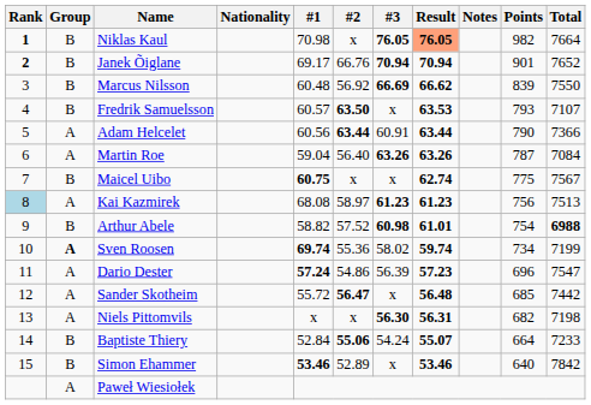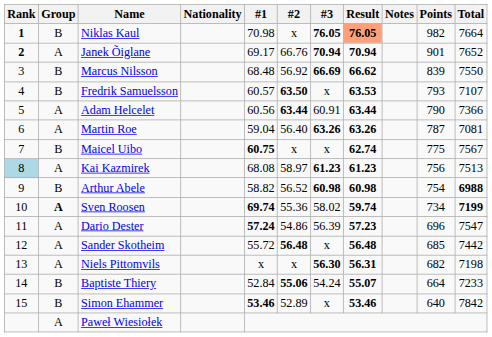 <table class="wikitable sortable" style="text-align:center">
 <tr>
 <th>Rank</th>
 <th>Group</th>
 <th>Name</th>
 <th>Nationality</th>
 <th>#1</th>
 <th>#2</th>
 <th>#3</th>
 <th>Result</th>
 <th>Notes</th>
 <th>Points</th>
 <th>Total</th>
 </tr>
 <tr>
 <td><strong>1</strong></td>
 <td>B</td>
 <td align=left><a href='#'>Niklas Kaul</a></td>
 <td align=left></td>
 <td>70.98</td>
 <td>x</td>
 <td><strong>76.05</strong></td>
 <td style="background: lightsalmon;"><strong>76.05</strong></td>
 <td></td>
 <td>982</td>
 <td>7664</td>
 </tr>
 <tr>
 <td><strong>2</strong></td>
-<td>B</td>
+<td>A</td>
 <td align=left><a href='#'>Janek Õiglane</a></td>
 <td align=left></td>
 <td>69.17</td>
 <td>66.76</td>
 <td><strong>70.94</strong></td>
 <td><strong>70.94</strong></td>
 <td></td>
 <td>901</td>
 <td>7652</td>
 </tr>
 <tr>
 <td>3</td>
 <td>B</td>
 <td align=left><a href='#'>Marcus Nilsson</a></td>
 <td align=left></td>
-<td>60.48</td>
+<td>68.48</td>
 <td>56.92</td>
 <td><strong>66.69</strong></td>
 <td><strong>66.62</strong></td>
 <td></td>
 <td>839</td>
 <td>7550</td>
 </tr>
 <tr>
 <td>4</td>
 <td>B</td>
 <td align=left><a href='#'>Fredrik Samuelsson</a></td>
 <td align=left></td>
 <td>60.57</td>
 <td><strong>63.50</strong></td>
 <td>x</td>
 <td><strong>63.53</strong></td>
 <td></td>
 <td>793</td>
 <td>7107</td>
 </tr>
 <tr>
 <td>5</td>
 <td>A</td>
 <td align=left><a href='#'>Adam Helcelet</a></td>
 <td align=left></td>
 <td>60.56</td>
 <td><strong>63.44</strong></td>
 <td>60.91</td>
 <td><strong>63.44</strong></td>
 <td></td>
 <td>790</td>
 <td>7366</td>
 </tr>
 <tr>
 <td>6</td>
 <td>A</td>
 <td align=left><a href='#'>Martin Roe</a></td>
 <td align=left></td>
 <td>59.04</td>
 <td>56.40</td>
 <td><strong>63.26</strong></td>
 <td><strong>63.26</strong></td>
 <td></td>
 <td>787</td>
-<td>7084</td>
+<td>7081</td>
 </tr>
 <tr>
 <td>7</td>
 <td>B</td>
 <td align=left><a href='#'>Maicel Uibo</a></td>
 <td align=left></td>
 <td><strong>60.75</strong></td>
 <td>x</td>
 <td>x</td>
 <td><strong>62.74</strong></td>
 <td></td>
 <td>775</td>
 <td>7567</td>
 </tr>
 <tr>
 <td style="background: lightblue;">8</td>
 <td>A</td>
 <td align=left><a href='#'>Kai Kazmirek</a></td>
 <td align=left></td>
 <td>68.08</td>
 <td>58.97</td>
 <td><strong>61.23</strong></td>
 <td><strong>61.23</strong></td>
 <td></td>
 <td>756</td>
 <td>7513</td>
 </tr>
 <tr>
 <td>9</td>
 <td>B</td>
 <td align=left><a href='#'>Arthur Abele</a></td>
 <td align=left></td>
 <td>58.82</td>
-<td>57.52</td>
+<td>56.52</td>
 <td><strong>60.98</strong></td>
-<td><strong>61.01</strong></td>
+<td><strong>60.98</strong></td>
 <td></td>
 <td>754</td>
 <td><strong>6988</strong></td>
 </tr>
 <tr>
 <td>10</td>
 <td><strong>A</strong></td>
 <td align=left><a href='#'>Sven Roosen</a></td>
 <td align=left></td>
 <td><strong>69.74</strong></td>
 <td>55.36</td>
 <td>58.02</td>
 <td><strong>59.74</strong></td>
 <td></td>
 <td>734</td>
-<td>7199</td>
+<td><strong>7199</strong></td>
 </tr>
 <tr>
 <td>11</td>
 <td>A</td>
 <td align=left><a href='#'>Dario Dester</a></td>
 <td align=left></td>
 <td><strong>57.24</strong></td>
 <td>54.86</td>
 <td>56.39</td>
 <td><strong>57.23</strong></td>
 <td></td>
 <td>696</td>
 <td>7547</td>
 </tr>
 <tr>
 <td>12</td>
 <td>A</td>
 <td align=left><a href='#'>Sander Skotheim</a></td>
 <td align=left></td>
 <td>55.72</td>
-<td><strong>56.47</strong></td>
+<td><strong>56.48</strong></td>
 <td>x</td>
 <td><strong>56.48</strong></td>
 <td></td>
 <td>685</td>
 <td>7442</td>
 </tr>
 <tr>
 <td>13</td>
 <td>A</td>
 <td align=left><a href='#'>Niels Pittomvils</a></td>
 <td align=left></td>
 <td>x</td>
 <td>x</td>
 <td><strong>56.30</strong></td>
 <td><strong>56.31</strong></td>
 <td></td>
 <td>682</td>
 <td>7198</td>
 </tr>
 <tr>
 <td>14</td>
 <td>B</td>
 <td align=left><a href='#'>Baptiste Thiery</a></td>
 <td align=left></td>
 <td>52.84</td>
 <td><strong>55.06</strong></td>
 <td>54.24</td>
 <td><strong>55.07</strong></td>
 <td></td>
 <td>664</td>
 <td>7233</td>
 </tr>
 <tr>
 <td>15</td>
 <td>B</td>
 <td align=left><a href='#'>Simon Ehammer</a></td>
 <td align=left></td>
 <td><strong>53.46</strong></td>
 <td>52.89</td>
 <td>x</td>
 <td><strong>53.46</strong></td>
 <td></td>
 <td>640</td>
 <td>7842</td>
 </tr>
 <tr>
 <td></td>
 <td>A</td>
 <td align=left><a href='#'>Paweł Wiesiołek</a></td>
 <td align=left></td>
 <td colspan=7></td>
 </tr>
 </table>
